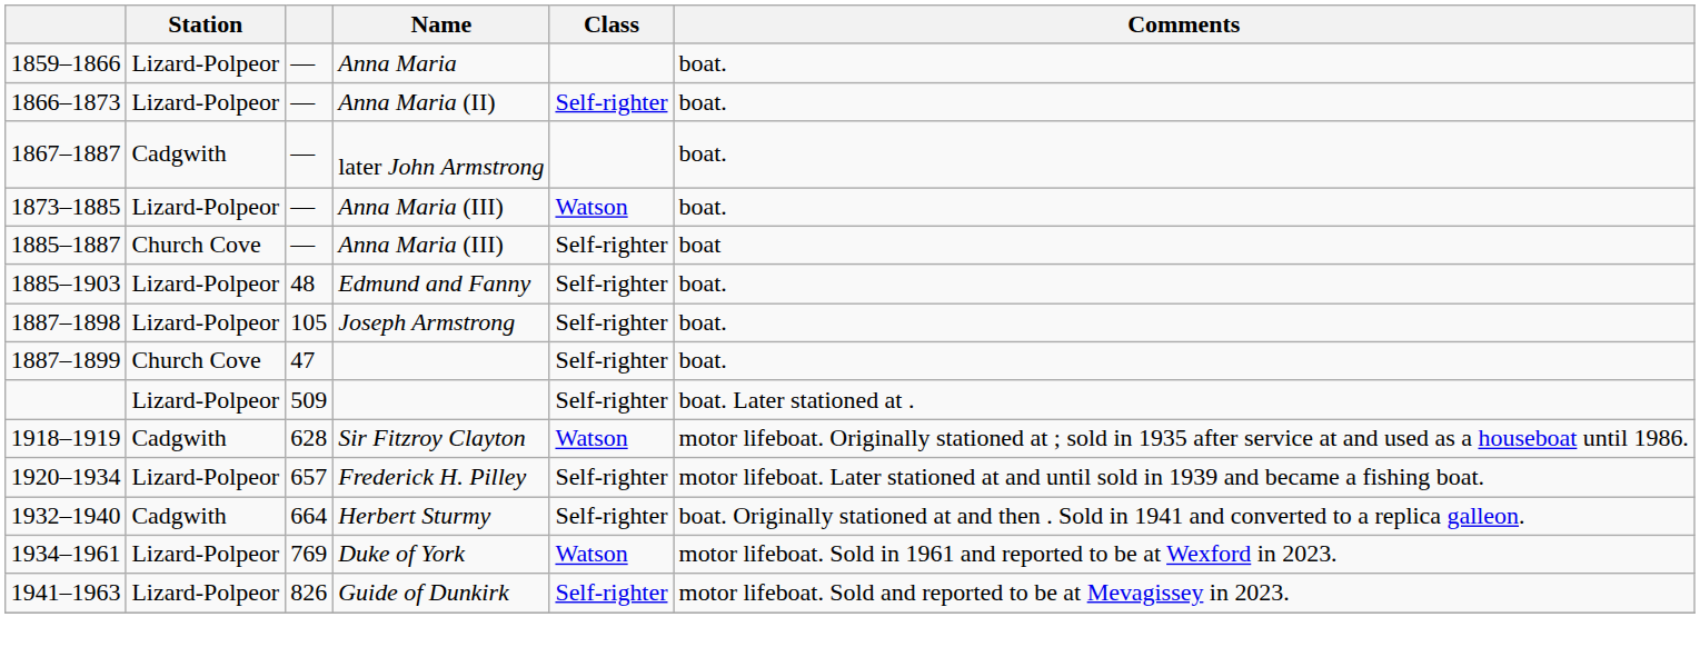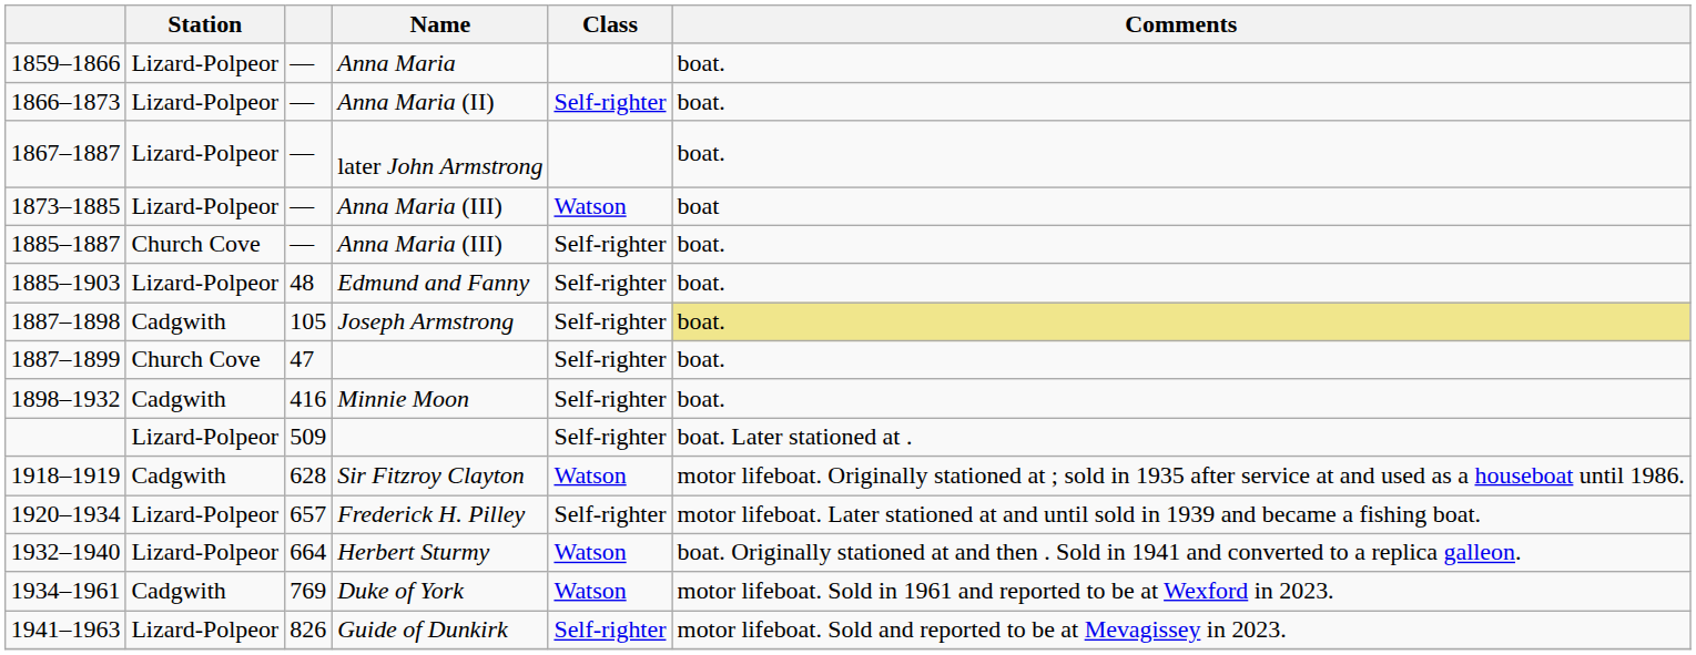 <table class="wikitable sortable">
 <tr>
 <th></th>
 <th>Station</th>
 <th></th>
 <th>Name</th>
 <th>Class</th>
 <th class=unsortable>Comments</th>
 </tr>
 <tr>
 <td>1859–1866</td>
 <td>Lizard-Polpeor</td>
 <td>—</td>
 <td><em>Anna Maria</em></td>
 <td></td>
 <td> boat.</td>
 </tr>
 <tr>
 <td>1866–1873</td>
 <td>Lizard-Polpeor</td>
 <td>—</td>
 <td><em>Anna Maria</em> (II)</td>
 <td><a href='#'>Self-righter</a></td>
 <td> boat.</td>
 </tr>
 <tr>
 <td>1867–1887</td>
-<td>Cadgwith</td>
+<td>Lizard-Polpeor</td>
 <td>—</td>
 <td> <br>later <em>John Armstrong</em></td>
 <td></td>
 <td> boat.</td>
 </tr>
 <tr>
 <td>1873–1885</td>
 <td>Lizard-Polpeor</td>
 <td>—</td>
 <td><em>Anna Maria</em> (III)</td>
 <td><a href='#'>Watson</a></td>
-<td> boat.</td>
+<td> boat</td>
 </tr>
 <tr>
 <td>1885–1887</td>
 <td>Church Cove</td>
 <td>—</td>
 <td><em>Anna Maria</em> (III)</td>
 <td>Self-righter</td>
-<td> boat</td>
+<td> boat.</td>
 </tr>
 <tr>
 <td>1885–1903</td>
 <td>Lizard-Polpeor</td>
 <td>48</td>
 <td><em>Edmund and Fanny</em></td>
 <td>Self-righter</td>
 <td> boat.</td>
 </tr>
 <tr>
 <td>1887–1898</td>
-<td>Lizard-Polpeor</td>
+<td>Cadgwith</td>
 <td>105</td>
 <td><em>Joseph Armstrong</em></td>
 <td>Self-righter</td>
-<td> boat.</td>
+<td style="background: khaki;"> boat.</td>
 </tr>
 <tr>
 <td>1887–1899</td>
 <td>Church Cove</td>
 <td>47</td>
 <td></td>
+<td>Self-righter</td>
+<td> boat.</td>
+</tr>
+<tr>
+<td>1898–1932</td>
+<td>Cadgwith</td>
+<td>416</td>
+<td><em>Minnie Moon</em></td>
 <td>Self-righter</td>
 <td> boat.</td>
 </tr>
 <tr>
 <td></td>
 <td>Lizard-Polpeor</td>
 <td>509</td>
 <td></td>
 <td>Self-righter</td>
 <td> boat. Later stationed at .</td>
 </tr>
 <tr>
 <td>1918–1919</td>
 <td>Cadgwith</td>
 <td>628</td>
 <td><em>Sir Fitzroy Clayton</em></td>
 <td><a href='#'>Watson</a></td>
 <td> motor lifeboat. Originally stationed at ; sold in 1935 after service at  and used as a <a href='#'>houseboat</a> until 1986.</td>
 </tr>
 <tr>
 <td>1920–1934</td>
 <td>Lizard-Polpeor</td>
 <td>657</td>
 <td><em>Frederick H. Pilley</em></td>
 <td>Self-righter</td>
 <td> motor lifeboat. Later stationed at  and  until sold in 1939 and became a fishing boat.</td>
 </tr>
 <tr>
 <td>1932–1940</td>
-<td>Cadgwith</td>
+<td>Lizard-Polpeor</td>
 <td>664</td>
 <td><em>Herbert Sturmy</em></td>
-<td>Self-righter</td>
+<td><a href='#'>Watson</a></td>
 <td> boat. Originally stationed at  and then . Sold in 1941 and converted to a replica <a href='#'>galleon</a>.</td>
 </tr>
 <tr>
 <td>1934–1961</td>
-<td>Lizard-Polpeor</td>
+<td>Cadgwith</td>
 <td>769</td>
 <td><em>Duke of York</em></td>
 <td><a href='#'>Watson</a></td>
 <td> motor lifeboat. Sold in 1961 and reported to be at <a href='#'>Wexford</a> in 2023.</td>
 </tr>
 <tr>
 <td>1941–1963</td>
 <td>Lizard-Polpeor</td>
 <td>826</td>
 <td><em>Guide of Dunkirk</em></td>
 <td><a href='#'>Self-righter</a></td>
 <td> motor lifeboat. Sold and reported to be at <a href='#'>Mevagissey</a> in 2023.</td>
 </tr>
 <tr>
 </tr>
 </table>
